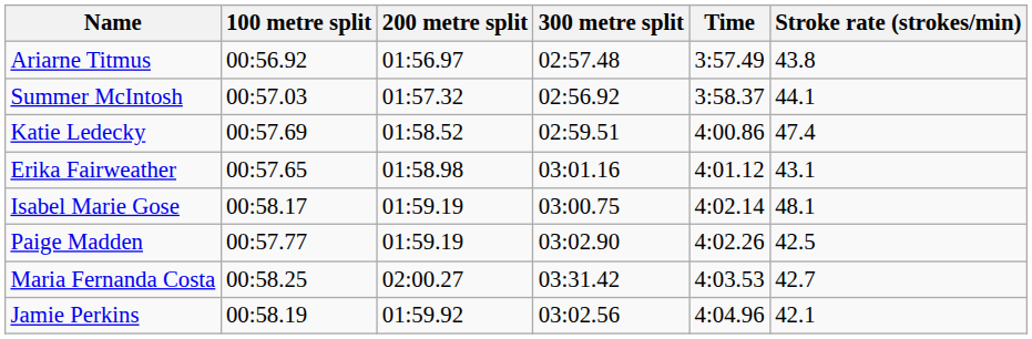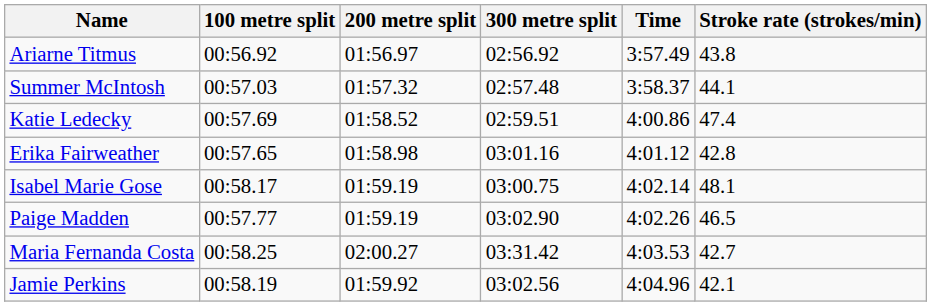 <table class="wikitable sortable mw-collapsible">
 <tr>
 <th scope="col">Name</th>
 <th scope="col">100 metre split</th>
 <th scope="col">200 metre split</th>
 <th scope="col">300 metre split</th>
 <th scope="col">Time</th>
 <th scope="col">Stroke rate (strokes/min)</th>
 </tr>
 <tr>
 <td><a href='#'>Ariarne Titmus</a></td>
 <td>00:56.92</td>
 <td>01:56.97</td>
-<td>02:57.48</td>
+<td>02:56.92</td>
 <td>3:57.49</td>
 <td>43.8</td>
 </tr>
 <tr>
 <td><a href='#'>Summer McIntosh</a></td>
 <td>00:57.03</td>
 <td>01:57.32</td>
-<td>02:56.92</td>
+<td>02:57.48</td>
 <td>3:58.37</td>
 <td>44.1</td>
 </tr>
 <tr>
 <td><a href='#'>Katie Ledecky</a></td>
 <td>00:57.69</td>
 <td>01:58.52</td>
 <td>02:59.51</td>
 <td>4:00.86</td>
 <td>47.4</td>
 </tr>
 <tr>
 <td><a href='#'>Erika Fairweather</a></td>
 <td>00:57.65</td>
 <td>01:58.98</td>
 <td>03:01.16</td>
 <td>4:01.12</td>
-<td>43.1</td>
+<td>42.8</td>
 </tr>
 <tr>
 <td><a href='#'>Isabel Marie Gose</a></td>
 <td>00:58.17</td>
 <td>01:59.19</td>
 <td>03:00.75</td>
 <td>4:02.14</td>
 <td>48.1</td>
 </tr>
 <tr>
 <td><a href='#'>Paige Madden</a></td>
 <td>00:57.77</td>
 <td>01:59.19</td>
 <td>03:02.90</td>
 <td>4:02.26</td>
-<td>42.5</td>
+<td>46.5</td>
 </tr>
 <tr>
 <td><a href='#'>Maria Fernanda Costa</a></td>
 <td>00:58.25</td>
 <td>02:00.27</td>
 <td>03:31.42</td>
 <td>4:03.53</td>
 <td>42.7</td>
 </tr>
 <tr>
 <td><a href='#'>Jamie Perkins</a></td>
 <td>00:58.19</td>
 <td>01:59.92</td>
 <td>03:02.56</td>
 <td>4:04.96</td>
 <td>42.1</td>
 </tr>
 </table>
